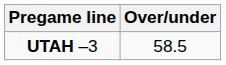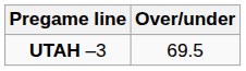 <table class="wikitable">
 <tr align="center">
 <th style=>Pregame line</th>
 <th style=>Over/under</th>
 </tr>
 <tr align="center">
 <td><strong>UTAH</strong> –3</td>
-<td>58.5</td>
+<td>69.5</td>
 </tr>
 </table>
